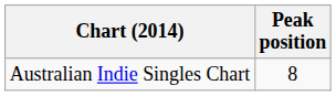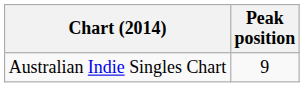 <table class="wikitable">
 <tr>
 <th>Chart (2014)</th>
 <th>Peak<br>position</th>
 </tr>
 <tr>
 <td>Australian <a href='#'>Indie</a> Singles Chart</td>
-<td align="center">8</td>
+<td align="center">9</td>
 </tr>
 </table>
